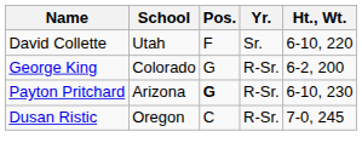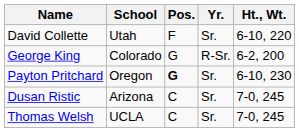 <table class="wikitable">
 <tr>
 <th>Name</th>
 <th>School</th>
 <th>Pos.</th>
 <th>Yr.</th>
 <th>Ht., Wt.</th>
 </tr>
 <tr>
 <td>David Collette</td>
 <td>Utah</td>
 <td>F</td>
 <td>Sr.</td>
 <td>6-10, 220</td>
 </tr>
 <tr>
 <td><a href='#'>George King</a></td>
 <td>Colorado</td>
 <td>G</td>
 <td>R-Sr.</td>
 <td>6-2, 200</td>
 </tr>
 <tr>
 <td><a href='#'>Payton Pritchard</a></td>
-<td>Arizona</td>
+<td>Oregon</td>
 <td><strong>G</strong></td>
-<td>R-Sr.</td>
+<td>Sr.</td>
 <td>6-10, 230</td>
 </tr>
 <tr>
 <td><a href='#'>Dusan Ristic</a></td>
-<td>Oregon</td>
+<td>Arizona</td>
 <td>C</td>
-<td>R-Sr.</td>
+<td>Sr.</td>
+<td>7-0, 245</td>
+</tr>
+<tr>
+<td><a href='#'>Thomas Welsh</a></td>
+<td>UCLA</td>
+<td>C</td>
+<td>Sr.</td>
 <td>7-0, 245</td>
 </tr>
 </table>
